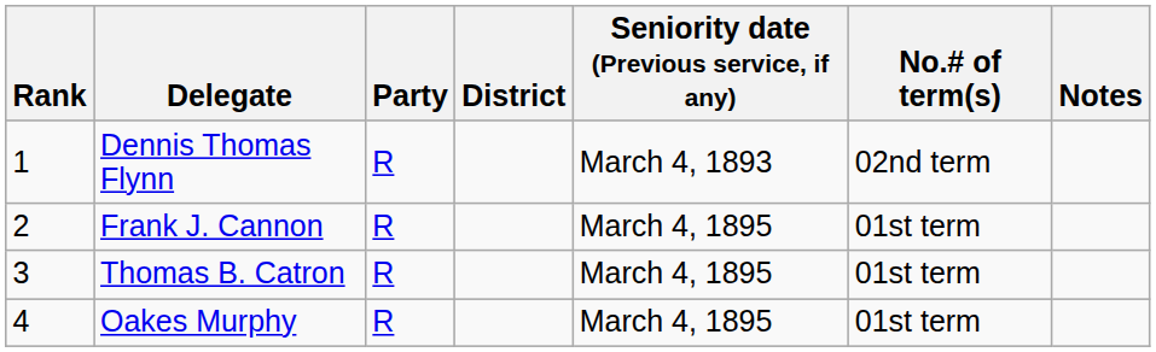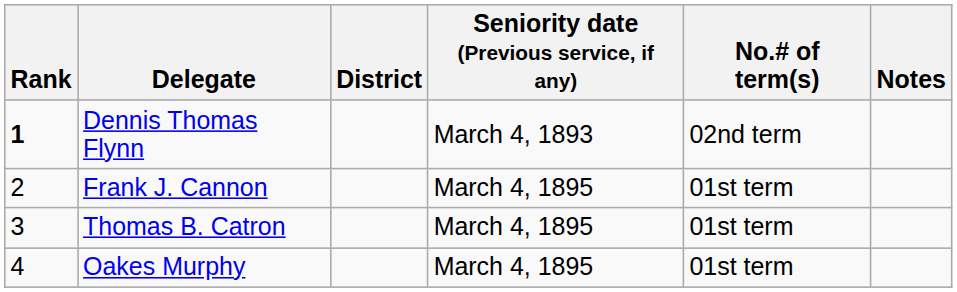 <table class="wikitable sortable">
 <tr valign=bottom>
 <th>Rank</th>
 <th>Delegate</th>
-<th>Party</th>
 <th>District</th>
 <th>Seniority date<br><small>(Previous service, if any)</small><br></th>
 <th>No.# of term(s)</th>
 <th>Notes</th>
 </tr>
 <tr>
-<td>1</td>
+<td><strong>1</strong></td>
 <td><a href='#'>Dennis Thomas Flynn</a></td>
-<td><a href='#'>R</a></td>
 <td></td>
 <td>March 4, 1893</td>
 <td>02nd term</td>
 <td></td>
 </tr>
 <tr>
 <td>2</td>
 <td><a href='#'>Frank J. Cannon</a></td>
-<td><a href='#'>R</a></td>
 <td></td>
 <td>March 4, 1895</td>
 <td>01st term</td>
 <td></td>
 </tr>
 <tr>
 <td>3</td>
 <td><a href='#'>Thomas B. Catron</a></td>
-<td><a href='#'>R</a></td>
 <td></td>
 <td>March 4, 1895</td>
 <td>01st term</td>
 <td></td>
 </tr>
 <tr>
 <td>4</td>
 <td><a href='#'>Oakes Murphy</a></td>
-<td><a href='#'>R</a></td>
 <td></td>
 <td>March 4, 1895</td>
 <td>01st term</td>
 <td></td>
 </tr>
 </table>
